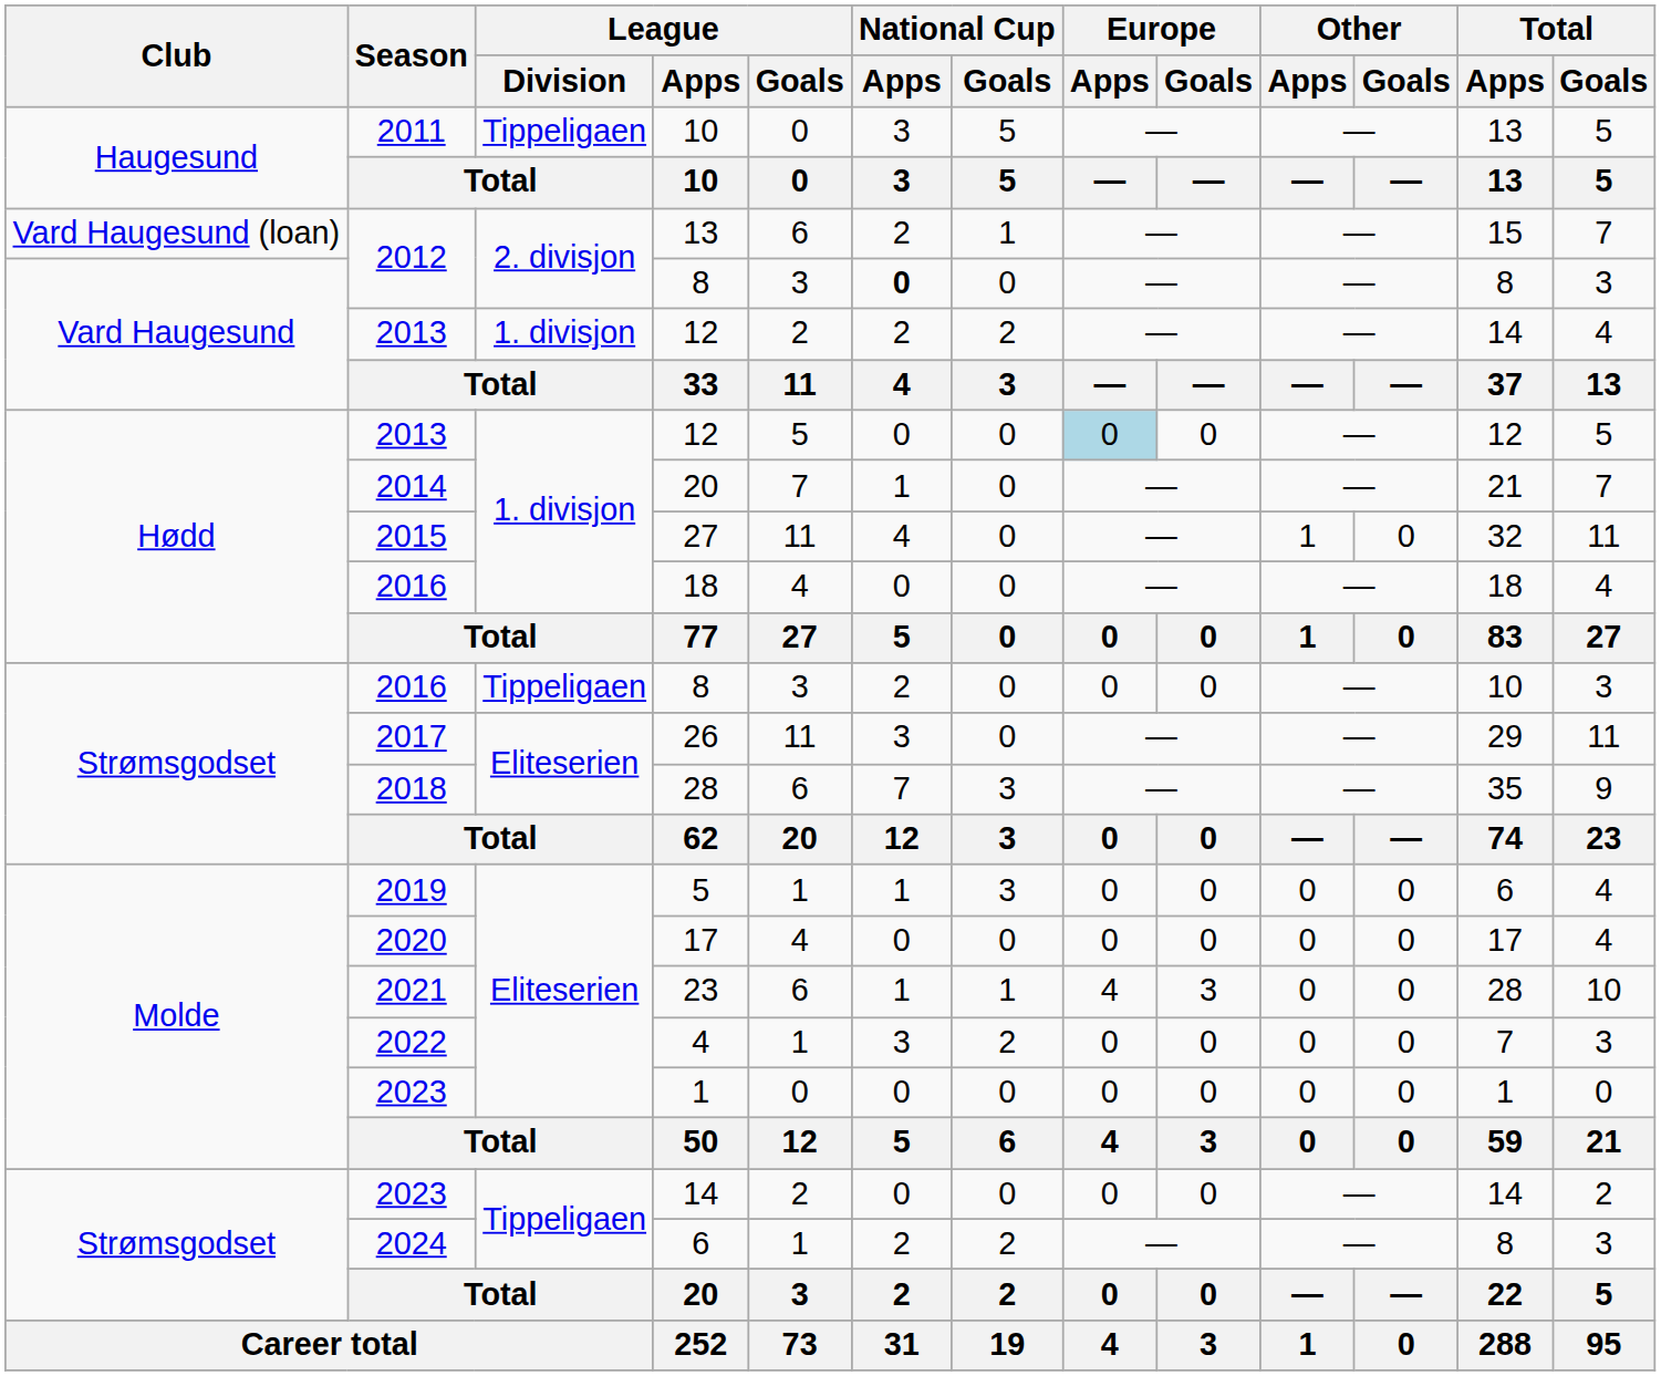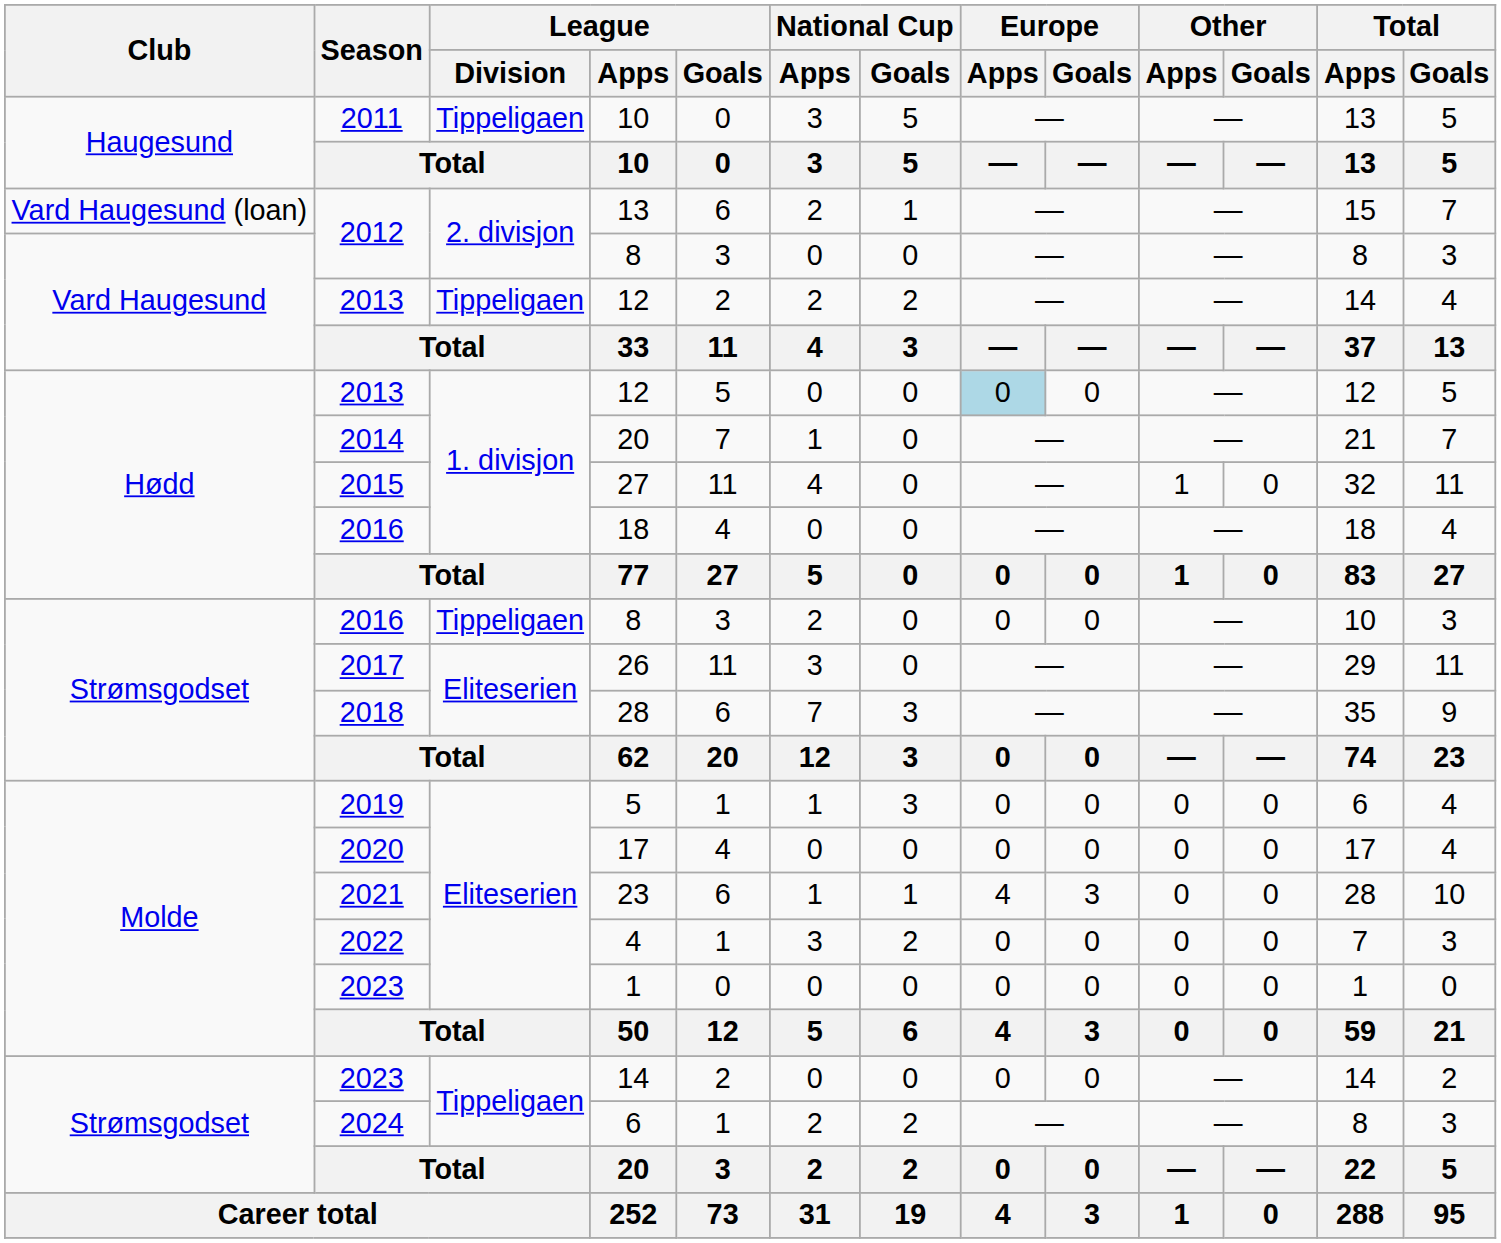 <table class="wikitable" style="text-align: center;">
 <tr>
 <th rowspan="2">Club</th>
 <th rowspan="2">Season</th>
 <th colspan="3">League</th>
 <th colspan="2">National Cup</th>
 <th colspan="2">Europe</th>
 <th colspan="2">Other</th>
 <th colspan="2">Total</th>
 </tr>
 <tr>
 <th>Division</th>
 <th>Apps</th>
 <th>Goals</th>
 <th>Apps</th>
 <th>Goals</th>
 <th>Apps</th>
 <th>Goals</th>
 <th>Apps</th>
 <th>Goals</th>
 <th>Apps</th>
 <th>Goals</th>
 </tr>
 <tr>
 <td rowspan="2"><a href='#'>Haugesund</a></td>
 <td><a href='#'>2011</a></td>
 <td rowspan="1"><a href='#'>Tippeligaen</a></td>
 <td>10</td>
 <td>0</td>
 <td>3</td>
 <td>5</td>
 <td colspan="2">—</td>
 <td colspan="2">—</td>
 <td>13</td>
 <td>5</td>
 </tr>
 <tr>
 <th colspan="2">Total</th>
 <th>10</th>
 <th>0</th>
 <th>3</th>
 <th>5</th>
 <th>—</th>
 <th>—</th>
 <th>—</th>
 <th>—</th>
 <th>13</th>
 <th>5</th>
 </tr>
 <tr>
 <td rowspan="1"><a href='#'>Vard Haugesund</a> (loan)</td>
 <td rowspan="2"><a href='#'>2012</a></td>
 <td rowspan="2"><a href='#'>2. divisjon</a></td>
 <td>13</td>
 <td>6</td>
 <td>2</td>
 <td>1</td>
 <td colspan="2">—</td>
 <td colspan="2">—</td>
 <td>15</td>
 <td>7</td>
 </tr>
 <tr>
 <td rowspan="3"><a href='#'>Vard Haugesund</a></td>
 <td>8</td>
 <td>3</td>
-<td><strong>0</strong></td>
+<td>0</td>
 <td>0</td>
 <td colspan="2">—</td>
 <td colspan="2">—</td>
 <td>8</td>
 <td>3</td>
 </tr>
 <tr>
 <td><a href='#'>2013</a></td>
-<td><a href='#'>1. divisjon</a></td>
+<td rowspan="1"><a href='#'>Tippeligaen</a></td>
 <td>12</td>
 <td>2</td>
 <td>2</td>
 <td>2</td>
 <td colspan="2">—</td>
 <td colspan="2">—</td>
 <td>14</td>
 <td>4</td>
 </tr>
 <tr>
 <th colspan="2">Total</th>
 <th>33</th>
 <th>11</th>
 <th>4</th>
 <th>3</th>
 <th>—</th>
 <th>—</th>
 <th>—</th>
 <th>—</th>
 <th>37</th>
 <th>13</th>
 </tr>
 <tr>
 <td rowspan="5"><a href='#'>Hødd</a></td>
 <td><a href='#'>2013</a></td>
 <td rowspan="4"><a href='#'>1. divisjon</a></td>
 <td>12</td>
 <td>5</td>
 <td>0</td>
 <td>0</td>
 <td style="background: lightblue;">0</td>
 <td>0</td>
 <td colspan="2">—</td>
 <td>12</td>
 <td>5</td>
 </tr>
 <tr>
 <td><a href='#'>2014</a></td>
 <td>20</td>
 <td>7</td>
 <td>1</td>
 <td>0</td>
 <td colspan="2">—</td>
 <td colspan="2">—</td>
 <td>21</td>
 <td>7</td>
 </tr>
 <tr>
 <td><a href='#'>2015</a></td>
 <td>27</td>
 <td>11</td>
 <td>4</td>
 <td>0</td>
 <td colspan="2">—</td>
 <td>1</td>
 <td>0</td>
 <td>32</td>
 <td>11</td>
 </tr>
 <tr>
 <td><a href='#'>2016</a></td>
 <td>18</td>
 <td>4</td>
 <td>0</td>
 <td>0</td>
 <td colspan="2">—</td>
 <td colspan="2">—</td>
 <td>18</td>
 <td>4</td>
 </tr>
 <tr>
 <th colspan="2">Total</th>
 <th>77</th>
 <th>27</th>
 <th>5</th>
 <th>0</th>
 <th>0</th>
 <th>0</th>
 <th>1</th>
 <th>0</th>
 <th>83</th>
 <th>27</th>
 </tr>
 <tr>
 <td rowspan="4"><a href='#'>Strømsgodset</a></td>
 <td><a href='#'>2016</a></td>
 <td rowspan="1"><a href='#'>Tippeligaen</a></td>
 <td>8</td>
 <td>3</td>
 <td>2</td>
 <td>0</td>
 <td>0</td>
 <td>0</td>
 <td colspan="2">—</td>
 <td>10</td>
 <td>3</td>
 </tr>
 <tr>
 <td><a href='#'>2017</a></td>
 <td rowspan="2"><a href='#'>Eliteserien</a></td>
 <td>26</td>
 <td>11</td>
 <td>3</td>
 <td>0</td>
 <td colspan="2">—</td>
 <td colspan="2">—</td>
 <td>29</td>
 <td>11</td>
 </tr>
 <tr>
 <td><a href='#'>2018</a></td>
 <td>28</td>
 <td>6</td>
 <td>7</td>
 <td>3</td>
 <td colspan="2">—</td>
 <td colspan="2">—</td>
 <td>35</td>
 <td>9</td>
 </tr>
 <tr>
 <th colspan="2">Total</th>
 <th>62</th>
 <th>20</th>
 <th>12</th>
 <th>3</th>
 <th>0</th>
 <th>0</th>
 <th>—</th>
 <th>—</th>
 <th>74</th>
 <th>23</th>
 </tr>
 <tr>
 <td rowspan="6"><a href='#'>Molde</a></td>
 <td><a href='#'>2019</a></td>
 <td rowspan="5"><a href='#'>Eliteserien</a></td>
 <td>5</td>
 <td>1</td>
 <td>1</td>
 <td>3</td>
 <td>0</td>
 <td>0</td>
 <td>0</td>
 <td>0</td>
 <td>6</td>
 <td>4</td>
 </tr>
 <tr>
 <td><a href='#'>2020</a></td>
 <td>17</td>
 <td>4</td>
 <td>0</td>
 <td>0</td>
 <td>0</td>
 <td>0</td>
 <td>0</td>
 <td>0</td>
 <td>17</td>
 <td>4</td>
 </tr>
 <tr>
 <td><a href='#'>2021</a></td>
 <td>23</td>
 <td>6</td>
 <td>1</td>
 <td>1</td>
 <td>4</td>
 <td>3</td>
 <td>0</td>
 <td>0</td>
 <td>28</td>
 <td>10</td>
 </tr>
 <tr>
 <td><a href='#'>2022</a></td>
 <td>4</td>
 <td>1</td>
 <td>3</td>
 <td>2</td>
 <td>0</td>
 <td>0</td>
 <td>0</td>
 <td>0</td>
 <td>7</td>
 <td>3</td>
 </tr>
 <tr>
 <td><a href='#'>2023</a></td>
 <td>1</td>
 <td>0</td>
 <td>0</td>
 <td>0</td>
 <td>0</td>
 <td>0</td>
 <td>0</td>
 <td>0</td>
 <td>1</td>
 <td>0</td>
 </tr>
 <tr>
 <th colspan="2">Total</th>
 <th>50</th>
 <th>12</th>
 <th>5</th>
 <th>6</th>
 <th>4</th>
 <th>3</th>
 <th>0</th>
 <th>0</th>
 <th>59</th>
 <th>21</th>
 </tr>
 <tr>
 <td rowspan="3"><a href='#'>Strømsgodset</a></td>
 <td><a href='#'>2023</a></td>
 <td rowspan="2"><a href='#'>Tippeligaen</a></td>
 <td>14</td>
 <td>2</td>
 <td>0</td>
 <td>0</td>
 <td>0</td>
 <td>0</td>
 <td colspan="2">—</td>
 <td>14</td>
 <td>2</td>
 </tr>
 <tr>
 <td><a href='#'>2024</a></td>
 <td>6</td>
 <td>1</td>
 <td>2</td>
 <td>2</td>
 <td colspan="2">—</td>
 <td colspan="2">—</td>
 <td>8</td>
 <td>3</td>
 </tr>
 <tr>
 <th colspan="2">Total</th>
 <th>20</th>
 <th>3</th>
 <th>2</th>
 <th>2</th>
 <th>0</th>
 <th>0</th>
 <th>—</th>
 <th>—</th>
 <th>22</th>
 <th>5</th>
 </tr>
 <tr>
 <th colspan="3">Career total</th>
 <th>252</th>
 <th>73</th>
 <th>31</th>
 <th>19</th>
 <th>4</th>
 <th>3</th>
 <th>1</th>
 <th>0</th>
 <th>288</th>
 <th>95</th>
 </tr>
 </table>
